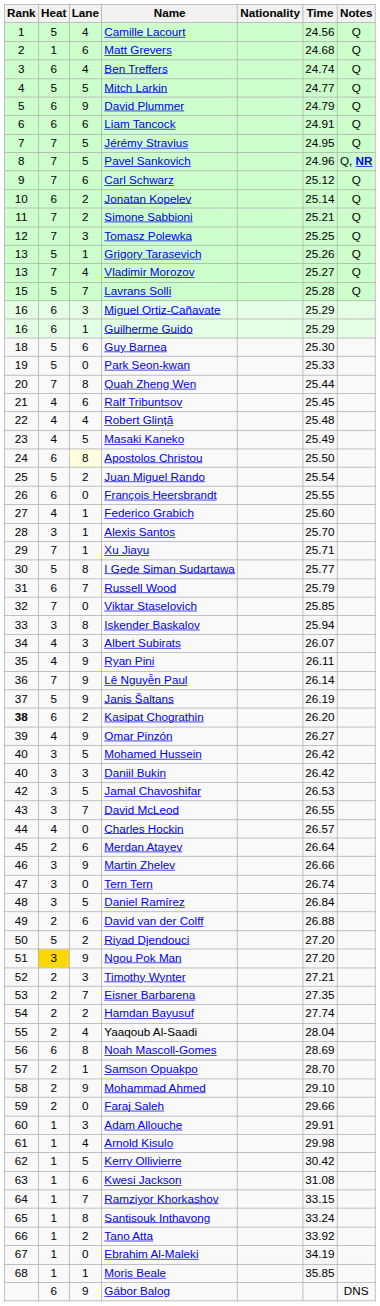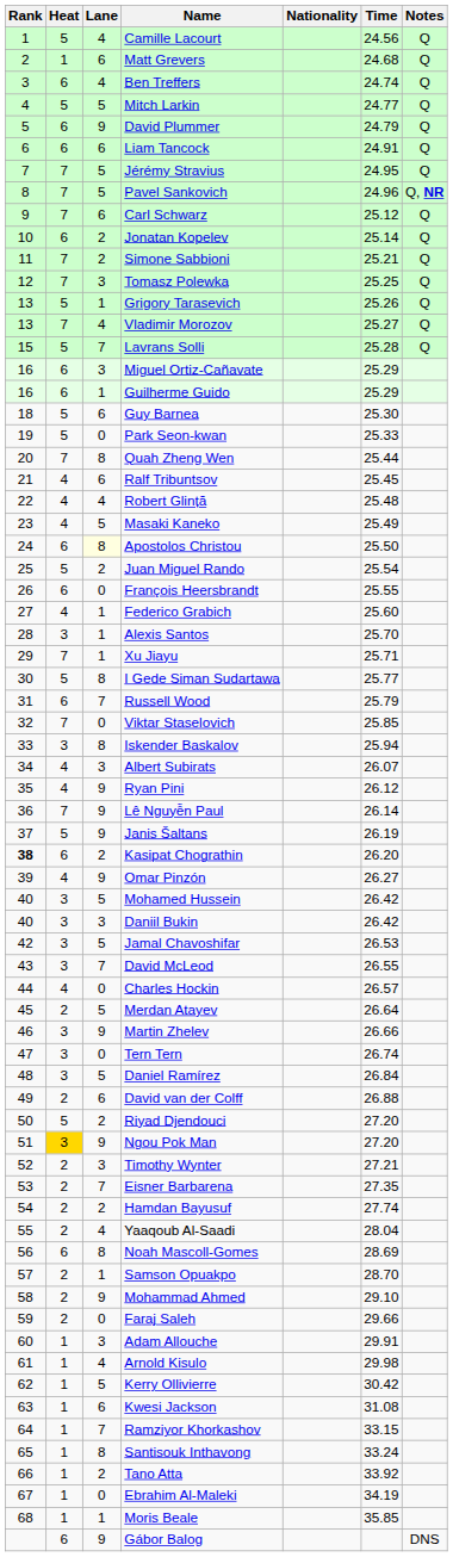 <table class="wikitable sortable" style="text-align:center">
 <tr>
 <th>Rank</th>
 <th>Heat</th>
 <th>Lane</th>
 <th>Name</th>
 <th>Nationality</th>
 <th>Time</th>
 <th>Notes</th>
 </tr>
 <tr bgcolor=ccffcc>
 <td>1</td>
 <td>5</td>
 <td>4</td>
 <td align=left><a href='#'>Camille Lacourt</a></td>
 <td align=left></td>
 <td>24.56</td>
 <td>Q</td>
 </tr>
 <tr bgcolor=ccffcc>
 <td>2</td>
 <td>1</td>
 <td>6</td>
 <td align=left><a href='#'>Matt Grevers</a></td>
 <td align=left></td>
 <td>24.68</td>
 <td>Q</td>
 </tr>
 <tr bgcolor=ccffcc>
 <td>3</td>
 <td>6</td>
 <td>4</td>
 <td align=left><a href='#'>Ben Treffers</a></td>
 <td align=left></td>
 <td>24.74</td>
 <td>Q</td>
 </tr>
 <tr bgcolor=ccffcc>
 <td>4</td>
 <td>5</td>
 <td>5</td>
 <td align=left><a href='#'>Mitch Larkin</a></td>
 <td align=left></td>
 <td>24.77</td>
 <td>Q</td>
 </tr>
 <tr bgcolor=ccffcc>
 <td>5</td>
 <td>6</td>
 <td>9</td>
 <td align=left><a href='#'>David Plummer</a></td>
 <td align=left></td>
 <td>24.79</td>
 <td>Q</td>
 </tr>
 <tr bgcolor=ccffcc>
 <td>6</td>
 <td>6</td>
 <td>6</td>
 <td align=left><a href='#'>Liam Tancock</a></td>
 <td align=left></td>
 <td>24.91</td>
 <td>Q</td>
 </tr>
 <tr bgcolor=ccffcc>
 <td>7</td>
 <td>7</td>
 <td>5</td>
 <td align=left><a href='#'>Jérémy Stravius</a></td>
 <td align=left></td>
 <td>24.95</td>
 <td>Q</td>
 </tr>
 <tr bgcolor=ccffcc>
 <td>8</td>
 <td>7</td>
 <td>5</td>
 <td align=left><a href='#'>Pavel Sankovich</a></td>
 <td align=left></td>
 <td>24.96</td>
 <td>Q, <strong><a href='#'>NR</a></strong></td>
 </tr>
 <tr bgcolor=ccffcc>
 <td>9</td>
 <td>7</td>
 <td>6</td>
 <td align=left><a href='#'>Carl Schwarz</a></td>
 <td align=left></td>
 <td>25.12</td>
 <td>Q</td>
 </tr>
 <tr bgcolor=ccffcc>
 <td>10</td>
 <td>6</td>
 <td>2</td>
 <td align=left><a href='#'>Jonatan Kopelev</a></td>
 <td align=left></td>
 <td>25.14</td>
 <td>Q</td>
 </tr>
 <tr bgcolor=ccffcc>
 <td>11</td>
 <td>7</td>
 <td>2</td>
 <td align=left><a href='#'>Simone Sabbioni</a></td>
 <td align=left></td>
 <td>25.21</td>
 <td>Q</td>
 </tr>
 <tr bgcolor=ccffcc>
 <td>12</td>
 <td>7</td>
 <td>3</td>
 <td align=left><a href='#'>Tomasz Polewka</a></td>
 <td align=left></td>
 <td>25.25</td>
 <td>Q</td>
 </tr>
 <tr bgcolor=ccffcc>
 <td>13</td>
 <td>5</td>
 <td>1</td>
 <td align=left><a href='#'>Grigory Tarasevich</a></td>
 <td align=left></td>
 <td>25.26</td>
 <td>Q</td>
 </tr>
 <tr bgcolor=ccffcc>
 <td>13</td>
 <td>7</td>
 <td>4</td>
 <td align=left><a href='#'>Vladimir Morozov</a></td>
 <td align=left></td>
 <td>25.27</td>
 <td>Q</td>
 </tr>
 <tr bgcolor=ccffcc>
 <td>15</td>
 <td>5</td>
 <td>7</td>
 <td align=left><a href='#'>Lavrans Solli</a></td>
 <td align=left></td>
 <td>25.28</td>
 <td>Q</td>
 </tr>
 <tr bgcolor=e5ffe5>
 <td>16</td>
 <td>6</td>
 <td>3</td>
 <td align=left><a href='#'>Miguel Ortiz-Cañavate</a></td>
 <td align=left></td>
 <td>25.29</td>
 <td></td>
 </tr>
 <tr bgcolor=e5ffe5>
 <td>16</td>
 <td>6</td>
 <td>1</td>
 <td align=left><a href='#'>Guilherme Guido</a></td>
 <td align=left></td>
 <td>25.29</td>
 <td></td>
 </tr>
 <tr>
 <td>18</td>
 <td>5</td>
 <td>6</td>
 <td align=left><a href='#'>Guy Barnea</a></td>
 <td align=left></td>
 <td>25.30</td>
 <td></td>
 </tr>
 <tr>
 <td>19</td>
 <td>5</td>
 <td>0</td>
 <td align=left><a href='#'>Park Seon-kwan</a></td>
 <td align=left></td>
 <td>25.33</td>
 <td></td>
 </tr>
 <tr>
 <td>20</td>
 <td>7</td>
 <td>8</td>
 <td align=left><a href='#'>Quah Zheng Wen</a></td>
 <td align=left></td>
 <td>25.44</td>
 <td></td>
 </tr>
 <tr>
 <td>21</td>
 <td>4</td>
 <td>6</td>
 <td align=left><a href='#'>Ralf Tribuntsov</a></td>
 <td align=left></td>
 <td>25.45</td>
 <td></td>
 </tr>
 <tr>
 <td>22</td>
 <td>4</td>
 <td>4</td>
 <td align=left><a href='#'>Robert Glință</a></td>
 <td align=left></td>
 <td>25.48</td>
 <td></td>
 </tr>
 <tr>
 <td>23</td>
 <td>4</td>
 <td>5</td>
 <td align=left><a href='#'>Masaki Kaneko</a></td>
 <td align=left></td>
 <td>25.49</td>
 <td></td>
 </tr>
 <tr>
 <td>24</td>
 <td>6</td>
 <td style="background: lightyellow;">8</td>
 <td align=left><a href='#'>Apostolos Christou</a></td>
 <td align=left></td>
 <td>25.50</td>
 <td></td>
 </tr>
 <tr>
 <td>25</td>
 <td>5</td>
 <td>2</td>
 <td align=left><a href='#'>Juan Miguel Rando</a></td>
 <td align=left></td>
 <td>25.54</td>
 <td></td>
 </tr>
 <tr>
 <td>26</td>
 <td>6</td>
 <td>0</td>
 <td align=left><a href='#'>François Heersbrandt</a></td>
 <td align=left></td>
 <td>25.55</td>
 <td></td>
 </tr>
 <tr>
 <td>27</td>
 <td>4</td>
 <td>1</td>
 <td align=left><a href='#'>Federico Grabich</a></td>
 <td align=left></td>
 <td>25.60</td>
 <td></td>
 </tr>
 <tr>
 <td>28</td>
 <td>3</td>
 <td>1</td>
 <td align=left><a href='#'>Alexis Santos</a></td>
 <td align=left></td>
 <td>25.70</td>
 <td></td>
 </tr>
 <tr>
 <td>29</td>
 <td>7</td>
 <td>1</td>
 <td align=left><a href='#'>Xu Jiayu</a></td>
 <td align=left></td>
 <td>25.71</td>
 <td></td>
 </tr>
 <tr>
 <td>30</td>
 <td>5</td>
 <td>8</td>
 <td align=left><a href='#'>I Gede Siman Sudartawa</a></td>
 <td align=left></td>
 <td>25.77</td>
 <td></td>
 </tr>
 <tr>
 <td>31</td>
 <td>6</td>
 <td>7</td>
 <td align=left><a href='#'>Russell Wood</a></td>
 <td align=left></td>
 <td>25.79</td>
 <td></td>
 </tr>
 <tr>
 <td>32</td>
 <td>7</td>
 <td>0</td>
 <td align=left><a href='#'>Viktar Staselovich</a></td>
 <td align=left></td>
 <td>25.85</td>
 <td></td>
 </tr>
 <tr>
 <td>33</td>
 <td>3</td>
 <td>8</td>
 <td align=left><a href='#'>Iskender Baskalov</a></td>
 <td align=left></td>
 <td>25.94</td>
 <td></td>
 </tr>
 <tr>
 <td>34</td>
 <td>4</td>
 <td>3</td>
 <td align=left><a href='#'>Albert Subirats</a></td>
 <td align=left></td>
 <td>26.07</td>
 <td></td>
 </tr>
 <tr>
 <td>35</td>
 <td>4</td>
 <td>9</td>
 <td align=left><a href='#'>Ryan Pini</a></td>
 <td align=left></td>
-<td>26.11</td>
+<td>26.12</td>
 <td></td>
 </tr>
 <tr>
 <td>36</td>
 <td>7</td>
 <td>9</td>
 <td align=left><a href='#'>Lê Nguyễn Paul</a></td>
 <td align=left></td>
 <td>26.14</td>
 <td></td>
 </tr>
 <tr>
 <td>37</td>
 <td>5</td>
 <td>9</td>
 <td align=left><a href='#'>Janis Šaltans</a></td>
 <td align=left></td>
 <td>26.19</td>
 <td></td>
 </tr>
 <tr>
 <td><strong>38</strong></td>
 <td>6</td>
 <td>2</td>
 <td align=left><a href='#'>Kasipat Chograthin</a></td>
 <td align=left></td>
 <td>26.20</td>
 <td></td>
 </tr>
 <tr>
 <td>39</td>
 <td>4</td>
 <td>9</td>
 <td align=left><a href='#'>Omar Pinzón</a></td>
 <td align=left></td>
 <td>26.27</td>
 <td></td>
 </tr>
 <tr>
 <td>40</td>
 <td>3</td>
 <td>5</td>
 <td align=left><a href='#'>Mohamed Hussein</a></td>
 <td align=left></td>
 <td>26.42</td>
 <td></td>
 </tr>
 <tr>
 <td>40</td>
 <td>3</td>
 <td>3</td>
 <td align=left><a href='#'>Daniil Bukin</a></td>
 <td align=left></td>
 <td>26.42</td>
 <td></td>
 </tr>
 <tr>
 <td>42</td>
 <td>3</td>
 <td>5</td>
 <td align=left><a href='#'>Jamal Chavoshifar</a></td>
 <td align=left></td>
 <td>26.53</td>
 <td></td>
 </tr>
 <tr>
 <td>43</td>
 <td>3</td>
 <td>7</td>
 <td align=left><a href='#'>David McLeod</a></td>
 <td align=left></td>
 <td>26.55</td>
 <td></td>
 </tr>
 <tr>
 <td>44</td>
 <td>4</td>
 <td>0</td>
 <td align=left><a href='#'>Charles Hockin</a></td>
 <td align=left></td>
 <td>26.57</td>
 <td></td>
 </tr>
 <tr>
 <td>45</td>
 <td>2</td>
-<td>6</td>
+<td>5</td>
 <td align=left><a href='#'>Merdan Atayev</a></td>
 <td align=left></td>
 <td>26.64</td>
 <td></td>
 </tr>
 <tr>
 <td>46</td>
 <td>3</td>
 <td>9</td>
 <td align=left><a href='#'>Martin Zhelev</a></td>
 <td align=left></td>
 <td>26.66</td>
 <td></td>
 </tr>
 <tr>
 <td>47</td>
 <td>3</td>
 <td>0</td>
 <td align=left><a href='#'>Tern Tern</a></td>
 <td align=left></td>
 <td>26.74</td>
 <td></td>
 </tr>
 <tr>
 <td>48</td>
 <td>3</td>
 <td>5</td>
 <td align=left><a href='#'>Daniel Ramírez</a></td>
 <td align=left></td>
 <td>26.84</td>
 <td></td>
 </tr>
 <tr>
 <td>49</td>
 <td>2</td>
 <td>6</td>
 <td align=left><a href='#'>David van der Colff</a></td>
 <td align=left></td>
 <td>26.88</td>
 <td></td>
 </tr>
 <tr>
 <td>50</td>
 <td>5</td>
 <td>2</td>
 <td align=left><a href='#'>Riyad Djendouci</a></td>
 <td align=left></td>
 <td>27.20</td>
 <td></td>
 </tr>
 <tr>
 <td>51</td>
 <td style="background: gold;">3</td>
 <td>9</td>
 <td align=left><a href='#'>Ngou Pok Man</a></td>
 <td align=left></td>
 <td>27.20</td>
 <td></td>
 </tr>
 <tr>
 <td>52</td>
 <td>2</td>
 <td>3</td>
 <td align=left><a href='#'>Timothy Wynter</a></td>
 <td align=left></td>
 <td>27.21</td>
 <td></td>
 </tr>
 <tr>
 <td>53</td>
 <td>2</td>
 <td>7</td>
 <td align=left><a href='#'>Eisner Barbarena</a></td>
 <td align=left></td>
 <td>27.35</td>
 <td></td>
 </tr>
 <tr>
 <td>54</td>
 <td>2</td>
 <td>2</td>
 <td align=left><a href='#'>Hamdan Bayusuf</a></td>
 <td align=left></td>
 <td>27.74</td>
 <td></td>
 </tr>
 <tr>
 <td>55</td>
 <td>2</td>
 <td>4</td>
 <td align=left>Yaaqoub Al-Saadi</td>
 <td align=left></td>
 <td>28.04</td>
 <td></td>
 </tr>
 <tr>
 <td>56</td>
 <td>6</td>
 <td>8</td>
 <td align=left><a href='#'>Noah Mascoll-Gomes</a></td>
 <td align=left></td>
 <td>28.69</td>
 <td></td>
 </tr>
 <tr>
 <td>57</td>
 <td>2</td>
 <td>1</td>
 <td align=left><a href='#'>Samson Opuakpo</a></td>
 <td align=left></td>
 <td>28.70</td>
 <td></td>
 </tr>
 <tr>
 <td>58</td>
 <td>2</td>
 <td>9</td>
 <td align=left><a href='#'>Mohammad Ahmed</a></td>
 <td align=left></td>
 <td>29.10</td>
 <td></td>
 </tr>
 <tr>
 <td>59</td>
 <td>2</td>
 <td>0</td>
 <td align=left><a href='#'>Faraj Saleh</a></td>
 <td align=left></td>
 <td>29.66</td>
 <td></td>
 </tr>
 <tr>
 <td>60</td>
 <td>1</td>
 <td>3</td>
 <td align=left><a href='#'>Adam Allouche</a></td>
 <td align=left></td>
 <td>29.91</td>
 <td></td>
 </tr>
 <tr>
 <td>61</td>
 <td>1</td>
 <td>4</td>
 <td align=left><a href='#'>Arnold Kisulo</a></td>
 <td align=left></td>
 <td>29.98</td>
 <td></td>
 </tr>
 <tr>
 <td>62</td>
 <td>1</td>
 <td>5</td>
 <td align=left><a href='#'>Kerry Ollivierre</a></td>
 <td align=left></td>
 <td>30.42</td>
 <td></td>
 </tr>
 <tr>
 <td>63</td>
 <td>1</td>
 <td>6</td>
 <td align=left><a href='#'>Kwesi Jackson</a></td>
 <td align=left></td>
 <td>31.08</td>
 <td></td>
 </tr>
 <tr>
 <td>64</td>
 <td>1</td>
 <td>7</td>
 <td align=left><a href='#'>Ramziyor Khorkashov</a></td>
 <td align=left></td>
 <td>33.15</td>
 <td></td>
 </tr>
 <tr>
 <td>65</td>
 <td>1</td>
 <td>8</td>
 <td align=left><a href='#'>Santisouk Inthavong</a></td>
 <td align=left></td>
 <td>33.24</td>
 <td></td>
 </tr>
 <tr>
 <td>66</td>
 <td>1</td>
 <td>2</td>
 <td align=left><a href='#'>Tano Atta</a></td>
 <td align=left></td>
 <td>33.92</td>
 <td></td>
 </tr>
 <tr>
 <td>67</td>
 <td>1</td>
 <td>0</td>
 <td align=left><a href='#'>Ebrahim Al-Maleki</a></td>
 <td align=left></td>
 <td>34.19</td>
 <td></td>
 </tr>
 <tr>
 <td>68</td>
 <td>1</td>
 <td>1</td>
 <td align=left><a href='#'>Moris Beale</a></td>
 <td align=left></td>
 <td>35.85</td>
 <td></td>
 </tr>
 <tr>
 <td></td>
 <td>6</td>
 <td>9</td>
 <td align=left><a href='#'>Gábor Balog</a></td>
 <td align=left></td>
 <td></td>
 <td>DNS</td>
 </tr>
 </table>
